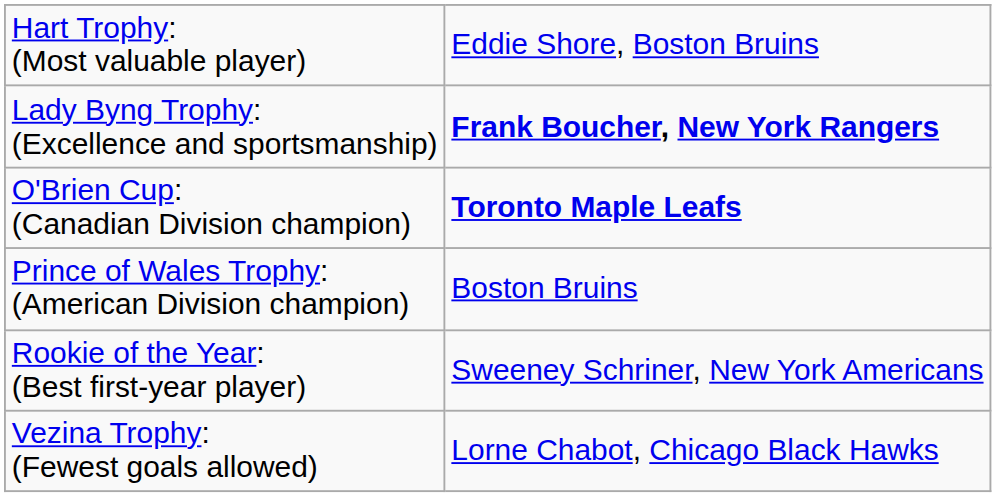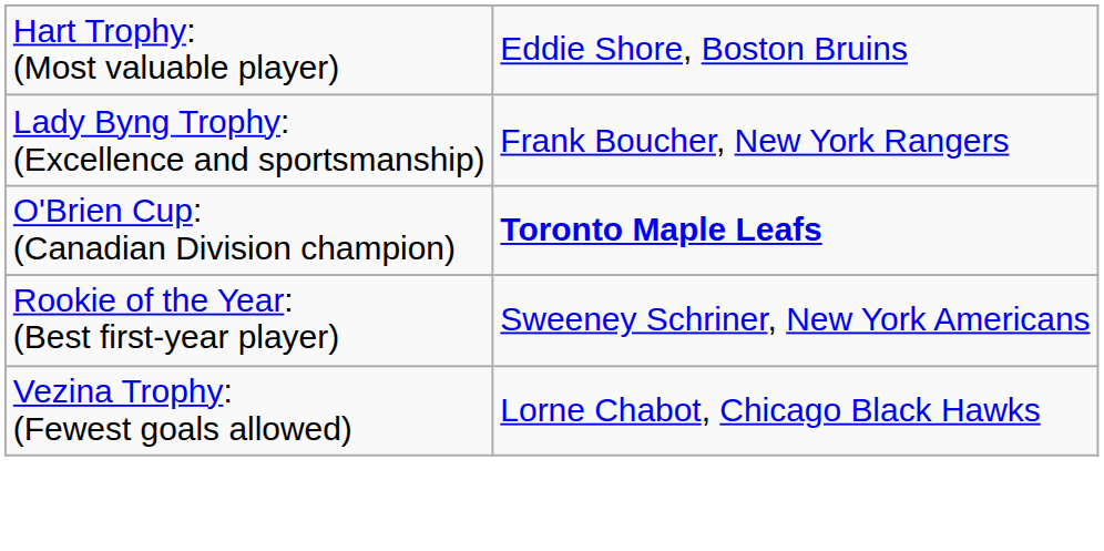 <table class="wikitable">
 <tr>
 <td><a href='#'>Hart Trophy</a>:<br>(Most valuable player)</td>
 <td><a href='#'>Eddie Shore</a>, <a href='#'>Boston Bruins</a></td>
 </tr>
 <tr>
 <td><a href='#'>Lady Byng Trophy</a>:<br>(Excellence and sportsmanship)</td>
-<td><strong><a href='#'>Frank Boucher</a>, <a href='#'>New York Rangers</a></strong></td>
+<td><a href='#'>Frank Boucher</a>, <a href='#'>New York Rangers</a></td>
 </tr>
 <tr>
 <td><a href='#'>O'Brien Cup</a>:<br>(Canadian Division champion)</td>
 <td><strong><a href='#'>Toronto Maple Leafs</a></strong></td>
-</tr>
-<tr>
-<td><a href='#'>Prince of Wales Trophy</a>:<br>(American Division champion)</td>
-<td><a href='#'>Boston Bruins</a></td>
 </tr>
 <tr>
 <td><a href='#'>Rookie of the Year</a>:<br>(Best first-year player)</td>
 <td><a href='#'>Sweeney Schriner</a>, <a href='#'>New York Americans</a></td>
 </tr>
 <tr>
 <td><a href='#'>Vezina Trophy</a>:<br>(Fewest goals allowed)</td>
 <td><a href='#'>Lorne Chabot</a>, <a href='#'>Chicago Black Hawks</a></td>
 </tr>
 </table>
